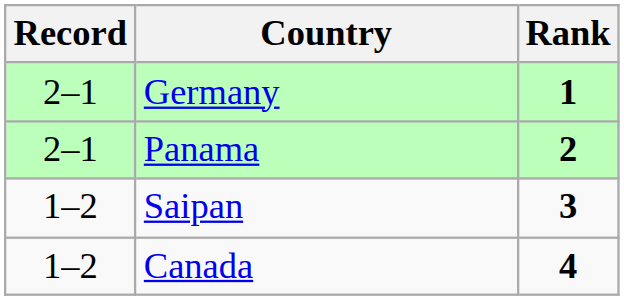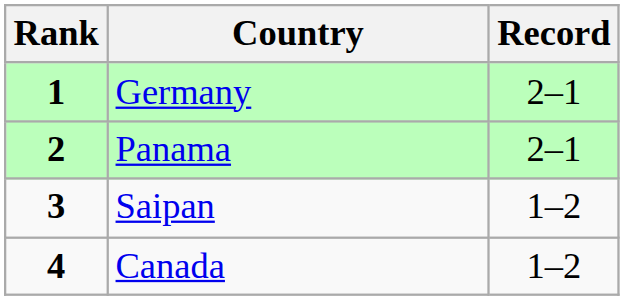 <table class="wikitable">
 <tr>
+<th>Rank</th>
+<th>Country</th>
 <th>Record</th>
-<th>Country</th>
-<th>Rank</th>
 </tr>
 <tr bgcolor="bbffbb">
+<td align=center><strong>1</strong></td>
+<td align="left" width="160"> <a href='#'>Germany</a></td>
 <td align=center>2–1</td>
-<td align="left" width="160"> <a href='#'>Germany</a></td>
-<td align=center><strong>1</strong></td>
 </tr>
 <tr bgcolor="bbffbb">
+<td align=center><strong>2</strong></td>
+<td align="left" width="120"> <a href='#'>Panama</a></td>
 <td align=center>2–1</td>
-<td align="left" width="120"> <a href='#'>Panama</a></td>
-<td align=center><strong>2</strong></td>
 </tr>
 <tr>
+<td align=center><strong>3</strong></td>
+<td align="left" width="120"> <a href='#'>Saipan</a></td>
 <td align=center>1–2</td>
-<td align="left" width="120"> <a href='#'>Saipan</a></td>
-<td align=center><strong>3</strong></td>
 </tr>
 <tr>
+<td align=center><strong>4</strong></td>
+<td align="left" width="120"> <a href='#'>Canada</a></td>
 <td align=center>1–2</td>
-<td align="left" width="120"> <a href='#'>Canada</a></td>
-<td align=center><strong>4</strong></td>
 </tr>
 </table>
